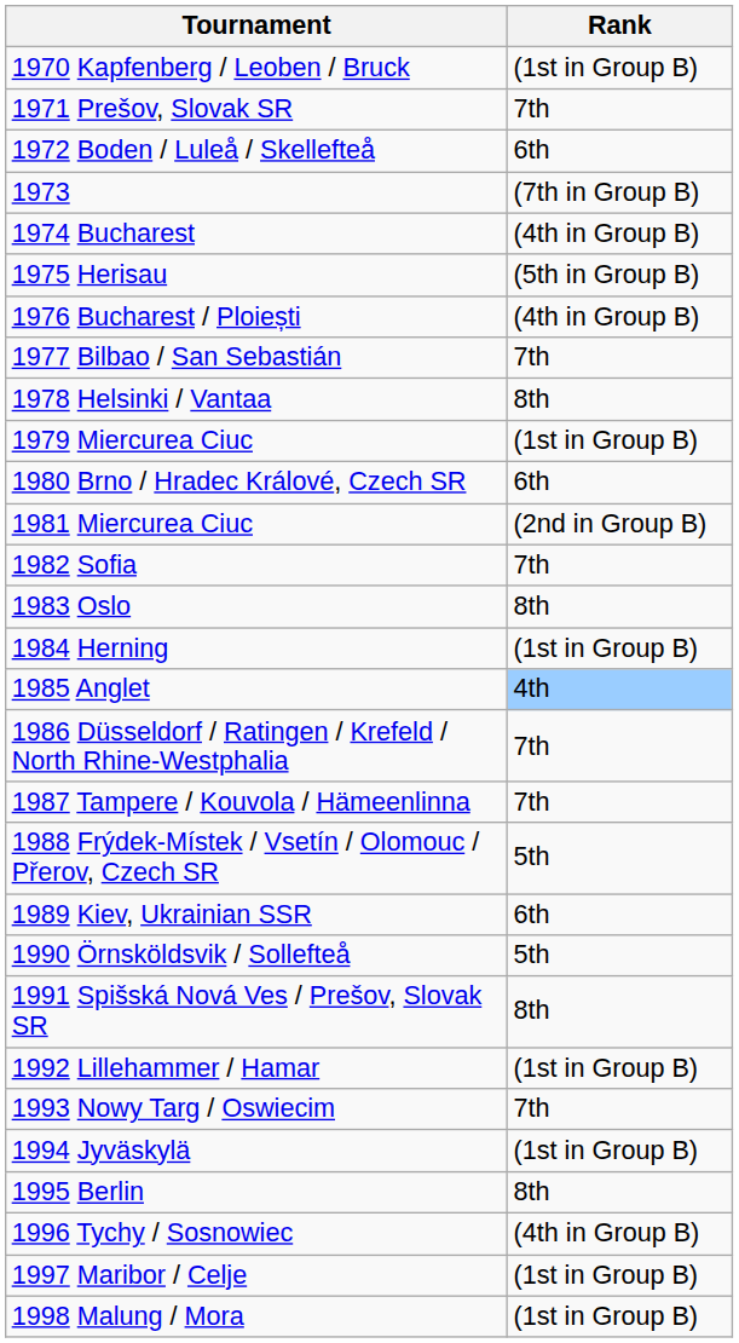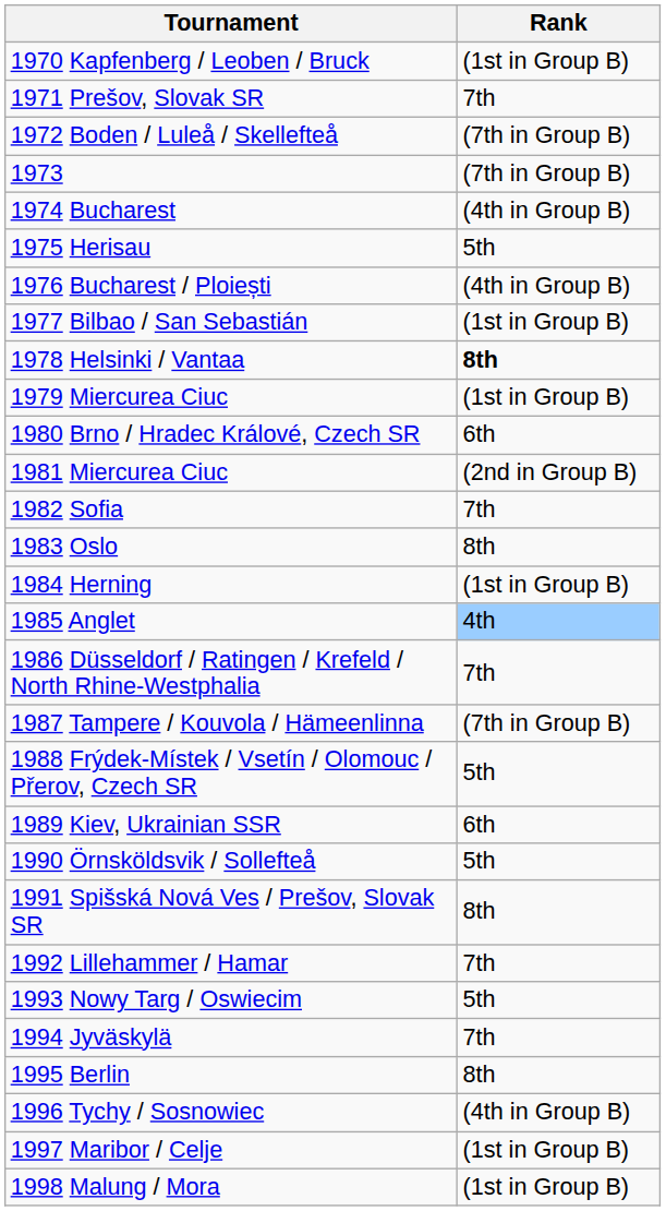 <table class="wikitable">
 <tr>
 <th width=300>Tournament</th>
 <th width=130>Rank</th>
 </tr>
 <tr>
 <td> <a href='#'>1970</a> <a href='#'>Kapfenberg</a> / <a href='#'>Leoben</a> / <a href='#'>Bruck</a></td>
 <td>(1st in Group B) </td>
 </tr>
 <tr>
 <td> <a href='#'>1971</a> <a href='#'>Prešov</a>, <a href='#'>Slovak SR</a></td>
 <td>7th</td>
 </tr>
 <tr>
 <td> <a href='#'>1972</a> <a href='#'>Boden</a> / <a href='#'>Luleå</a> / <a href='#'>Skellefteå</a></td>
-<td>6th </td>
+<td>(7th in Group B)</td>
 </tr>
 <tr>
 <td> <a href='#'>1973</a></td>
 <td>(7th in Group B)</td>
 </tr>
 <tr>
 <td> <a href='#'>1974</a> <a href='#'>Bucharest</a></td>
 <td>(4th in Group B)</td>
 </tr>
 <tr>
 <td> <a href='#'>1975</a> <a href='#'>Herisau</a></td>
-<td>(5th in Group B)</td>
+<td>5th</td>
 </tr>
 <tr>
 <td> <a href='#'>1976</a> <a href='#'>Bucharest</a> / <a href='#'>Ploiești</a></td>
 <td>(4th in Group B)</td>
 </tr>
 <tr>
 <td> <a href='#'>1977</a> <a href='#'>Bilbao</a> / <a href='#'>San Sebastián</a></td>
-<td>7th</td>
+<td>(1st in Group B) </td>
 </tr>
 <tr>
 <td> <a href='#'>1978</a> <a href='#'>Helsinki</a> / <a href='#'>Vantaa</a></td>
-<td>8th </td>
+<td><strong>8th </strong></td>
 </tr>
 <tr>
 <td> <a href='#'>1979</a> <a href='#'>Miercurea Ciuc</a></td>
 <td>(1st in Group B) </td>
 </tr>
 <tr>
 <td> <a href='#'>1980</a> <a href='#'>Brno</a> / <a href='#'>Hradec Králové</a>, <a href='#'>Czech SR</a></td>
 <td>6th</td>
 </tr>
 <tr>
 <td> <a href='#'>1981</a> <a href='#'>Miercurea Ciuc</a></td>
 <td>(2nd in Group B)</td>
 </tr>
 <tr>
 <td> <a href='#'>1982</a> <a href='#'>Sofia</a></td>
 <td>7th</td>
 </tr>
 <tr>
 <td> <a href='#'>1983</a> <a href='#'>Oslo</a></td>
 <td>8th </td>
 </tr>
 <tr>
 <td> <a href='#'>1984</a> <a href='#'>Herning</a></td>
 <td>(1st in Group B) </td>
 </tr>
 <tr>
 <td> <a href='#'>1985</a> <a href='#'>Anglet</a></td>
 <td style="background:#9acdff;">4th</td>
 </tr>
 <tr>
 <td> <a href='#'>1986</a> <a href='#'>Düsseldorf</a> / <a href='#'>Ratingen</a> / <a href='#'>Krefeld</a> / <a href='#'>North Rhine-Westphalia</a></td>
 <td>7th</td>
 </tr>
 <tr>
 <td> <a href='#'>1987</a> <a href='#'>Tampere</a> / <a href='#'>Kouvola</a> / <a href='#'>Hämeenlinna</a></td>
-<td>7th</td>
+<td>(7th in Group B)</td>
 </tr>
 <tr>
 <td> <a href='#'>1988</a> <a href='#'>Frýdek-Místek</a> / <a href='#'>Vsetín</a> / <a href='#'>Olomouc</a> / <a href='#'>Přerov</a>, <a href='#'>Czech SR</a></td>
 <td>5th</td>
 </tr>
 <tr>
 <td> <a href='#'>1989</a> <a href='#'>Kiev</a>, <a href='#'>Ukrainian SSR</a></td>
 <td>6th</td>
 </tr>
 <tr>
 <td> <a href='#'>1990</a> <a href='#'>Örnsköldsvik</a> / <a href='#'>Sollefteå</a></td>
 <td>5th</td>
 </tr>
 <tr>
 <td> <a href='#'>1991</a> <a href='#'>Spišská Nová Ves</a> / <a href='#'>Prešov</a>, <a href='#'>Slovak SR</a></td>
 <td>8th </td>
 </tr>
 <tr>
 <td> <a href='#'>1992</a> <a href='#'>Lillehammer</a> / <a href='#'>Hamar</a></td>
-<td>(1st in Group B) </td>
+<td>7th</td>
 </tr>
 <tr>
 <td> <a href='#'>1993</a> <a href='#'>Nowy Targ</a> / <a href='#'>Oswiecim</a></td>
-<td>7th</td>
+<td>5th</td>
 </tr>
 <tr>
 <td> <a href='#'>1994</a> <a href='#'>Jyväskylä</a></td>
-<td>(1st in Group B) </td>
+<td>7th</td>
 </tr>
 <tr>
 <td> <a href='#'>1995</a> <a href='#'>Berlin</a></td>
 <td>8th </td>
 </tr>
 <tr>
 <td> <a href='#'>1996</a> <a href='#'>Tychy</a> / <a href='#'>Sosnowiec</a></td>
 <td>(4th in Group B)</td>
 </tr>
 <tr>
 <td> <a href='#'>1997</a> <a href='#'>Maribor</a> / <a href='#'>Celje</a></td>
 <td>(1st in Group B) </td>
 </tr>
 <tr>
 <td> <a href='#'>1998</a> <a href='#'>Malung</a> / <a href='#'>Mora</a></td>
 <td>(1st in Group B) </td>
 </tr>
 </table>
